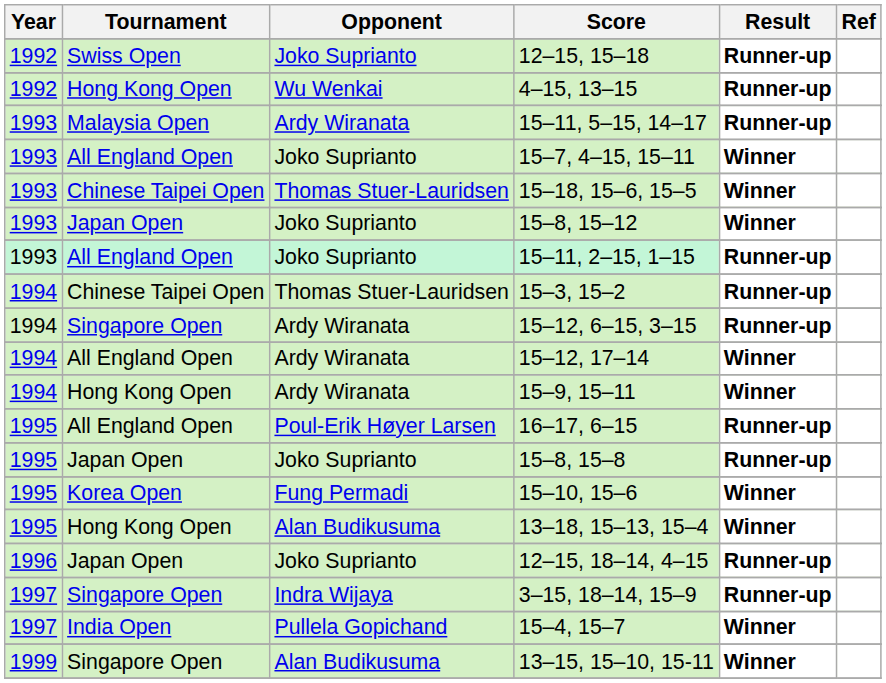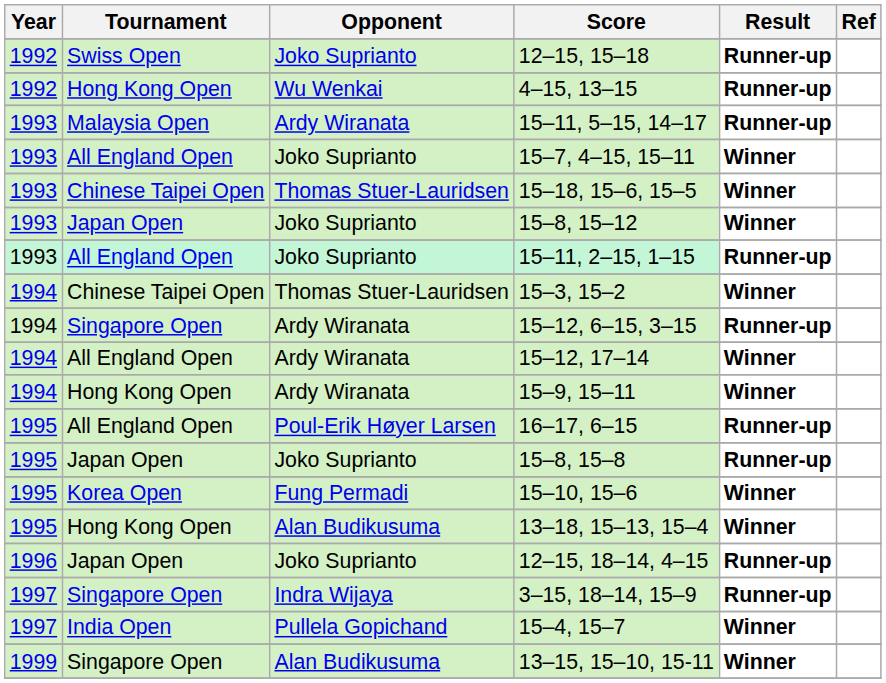 <table class="sortable wikitable" style="font-size: 90%;">
 <tr>
 <th>Year</th>
 <th>Tournament</th>
 <th>Opponent</th>
 <th>Score</th>
 <th>Result</th>
 <th>Ref</th>
 </tr>
 <tr>
 </tr>
 <tr style="background:#D4F1C5">
 <td align="center"><a href='#'>1992</a></td>
 <td align="left"><a href='#'>Swiss Open</a></td>
 <td align="left"> <a href='#'>Joko Suprianto</a></td>
 <td align="left">12–15, 15–18</td>
 <td style="text-align:left; background:white"> <strong>Runner-up</strong></td>
 <td style="text-align:center; background:white"></td>
 </tr>
 <tr>
 </tr>
 <tr style="background:#D4F1C5">
 <td align="center"><a href='#'>1992</a></td>
 <td align="left"><a href='#'>Hong Kong Open</a></td>
 <td align="left"> <a href='#'>Wu Wenkai</a></td>
 <td align="left">4–15, 13–15</td>
 <td style="text-align:left; background:white"> <strong>Runner-up</strong></td>
 <td style="text-align:center; background:white"></td>
 </tr>
 <tr>
 </tr>
 <tr style="background:#D4F1C5">
 <td align="center"><a href='#'>1993</a></td>
 <td align="left"><a href='#'>Malaysia Open</a></td>
 <td align="left"> <a href='#'>Ardy Wiranata</a></td>
 <td align="left">15–11, 5–15, 14–17</td>
 <td style="text-align:left; background:white"> <strong>Runner-up</strong></td>
 <td style="text-align:center; background:white"></td>
 </tr>
 <tr>
 </tr>
 <tr style="background:#D4F1C5">
 <td align="center"><a href='#'>1993</a></td>
 <td align="left"><a href='#'>All England Open</a></td>
 <td align="left"> Joko Suprianto</td>
 <td align="left">15–7, 4–15, 15–11</td>
 <td style="text-align:left; background:white"> <strong>Winner</strong></td>
 <td style="text-align:center; background:white"></td>
 </tr>
 <tr>
 </tr>
 <tr style="background:#D4F1C5">
 <td align="center"><a href='#'>1993</a></td>
 <td align="left"><a href='#'>Chinese Taipei Open</a></td>
 <td align="left"> <a href='#'>Thomas Stuer-Lauridsen</a></td>
 <td align="left">15–18, 15–6, 15–5</td>
 <td style="text-align:left; background:white"> <strong>Winner</strong></td>
 <td style="text-align:center; background:white"></td>
 </tr>
 <tr>
 </tr>
 <tr style="background:#D4F1C5">
 <td align="center"><a href='#'>1993</a></td>
 <td align="left"><a href='#'>Japan Open</a></td>
 <td align="left"> Joko Suprianto</td>
 <td align="left">15–8, 15–12</td>
 <td style="text-align:left; background:white"> <strong>Winner</strong></td>
 <td style="text-align:center; background:white"></td>
 </tr>
 <tr>
 </tr>
 <tr style="background:#C3F6D7">
 <td align="center">1993</td>
 <td align="left"><a href='#'>All England Open</a></td>
 <td> Joko Suprianto</td>
 <td>15–11, 2–15, 1–15</td>
 <td style="text-align:left; background:white"> <strong>Runner-up</strong></td>
 <td style="text-align:center; background:white"></td>
 </tr>
 <tr>
 </tr>
 <tr style="background:#D4F1C5">
 <td align="center"><a href='#'>1994</a></td>
 <td align="left">Chinese Taipei Open</td>
 <td align="left"> Thomas Stuer-Lauridsen</td>
 <td align="left">15–3, 15–2</td>
-<td style="text-align:left; background:white"> <strong>Runner-up</strong></td>
+<td style="text-align:left; background:white"> <strong>Winner</strong></td>
 <td style="text-align:center; background:white"></td>
 </tr>
 <tr>
 </tr>
 <tr style="background:#D4F1C5">
 <td align="center">1994</td>
 <td align="left"><a href='#'>Singapore Open</a></td>
 <td> Ardy Wiranata</td>
 <td>15–12, 6–15, 3–15</td>
 <td style="text-align:left; background:white"> <strong>Runner-up</strong></td>
 <td style="text-align:center; background:white"></td>
 </tr>
 <tr>
 </tr>
 <tr style="background:#D4F1C5">
 <td align="center"><a href='#'>1994</a></td>
 <td align="left">All England Open</td>
 <td align="left"> Ardy Wiranata</td>
 <td align="left">15–12, 17–14</td>
 <td style="text-align:left; background:white"> <strong>Winner</strong></td>
 <td style="text-align:center; background:white"></td>
 </tr>
 <tr>
 </tr>
 <tr style="background:#D4F1C5">
 <td align="center"><a href='#'>1994</a></td>
 <td align="left">Hong Kong Open</td>
 <td align="left"> Ardy Wiranata</td>
 <td align="left">15–9, 15–11</td>
 <td style="text-align:left; background:white"> <strong>Winner</strong></td>
 <td style="text-align:center; background:white"></td>
 </tr>
 <tr>
 </tr>
 <tr style="background:#D4F1C5">
 <td align="center"><a href='#'>1995</a></td>
 <td align="left">All England Open</td>
 <td align="left"> <a href='#'>Poul-Erik Høyer Larsen</a></td>
 <td align="left">16–17, 6–15</td>
 <td style="text-align:left; background:white"> <strong>Runner-up</strong></td>
 <td style="text-align:center; background:white"></td>
 </tr>
 <tr>
 </tr>
 <tr style="background:#D4F1C5">
 <td align="center"><a href='#'>1995</a></td>
 <td align="left">Japan Open</td>
 <td align="left"> Joko Suprianto</td>
 <td align="left">15–8, 15–8</td>
 <td style="text-align:left; background:white"> <strong>Runner-up</strong></td>
 <td style="text-align:center; background:white"></td>
 </tr>
 <tr>
 </tr>
 <tr style="background:#D4F1C5">
 <td align="center"><a href='#'>1995</a></td>
 <td align="left"><a href='#'>Korea Open</a></td>
 <td align="left"> <a href='#'>Fung Permadi</a></td>
 <td align="left">15–10, 15–6</td>
 <td style="text-align:left; background:white"> <strong>Winner</strong></td>
 <td style="text-align:center; background:white"></td>
 </tr>
 <tr>
 </tr>
 <tr style="background:#D4F1C5">
 <td align="center"><a href='#'>1995</a></td>
 <td align="left">Hong Kong Open</td>
 <td align="left"> <a href='#'>Alan Budikusuma</a></td>
 <td align="left">13–18, 15–13, 15–4</td>
 <td style="text-align:left; background:white"> <strong>Winner</strong></td>
 <td style="text-align:center; background:white"></td>
 </tr>
 <tr>
 </tr>
 <tr style="background:#D4F1C5">
 <td align="center"><a href='#'>1996</a></td>
 <td align="left">Japan Open</td>
 <td align="left"> Joko Suprianto</td>
 <td align="left">12–15, 18–14, 4–15</td>
 <td style="text-align:left; background:white"> <strong>Runner-up</strong></td>
 <td style="text-align:center; background:white"></td>
 </tr>
 <tr>
 </tr>
 <tr style="background:#D4F1C5">
 <td align="center"><a href='#'>1997</a></td>
 <td align="left"><a href='#'>Singapore Open</a></td>
 <td align="left"> <a href='#'>Indra Wijaya</a></td>
 <td align="left">3–15, 18–14, 15–9</td>
 <td style="text-align:left; background:white"> <strong>Runner-up</strong></td>
 <td style="text-align:center; background:white"></td>
 </tr>
 <tr>
 </tr>
 <tr style="background:#D4F1C5">
 <td align="center"><a href='#'>1997</a></td>
 <td align="left"><a href='#'>India Open</a></td>
 <td align="left"> <a href='#'>Pullela Gopichand</a></td>
 <td align="left">15–4, 15–7</td>
 <td style="text-align:left; background:white"> <strong>Winner</strong></td>
 <td style="text-align:center; background:white"></td>
 </tr>
 <tr>
 </tr>
 <tr style="background:#D4F1C5">
 <td align="center"><a href='#'>1999</a></td>
 <td align="left">Singapore Open</td>
 <td align="left"> <a href='#'>Alan Budikusuma</a></td>
 <td align="left">13–15, 15–10, 15-11</td>
 <td style="text-align:left; background:white"> <strong>Winner</strong></td>
 <td style="text-align:center; background:white"></td>
 </tr>
 <tr>
 </tr>
 </table>
